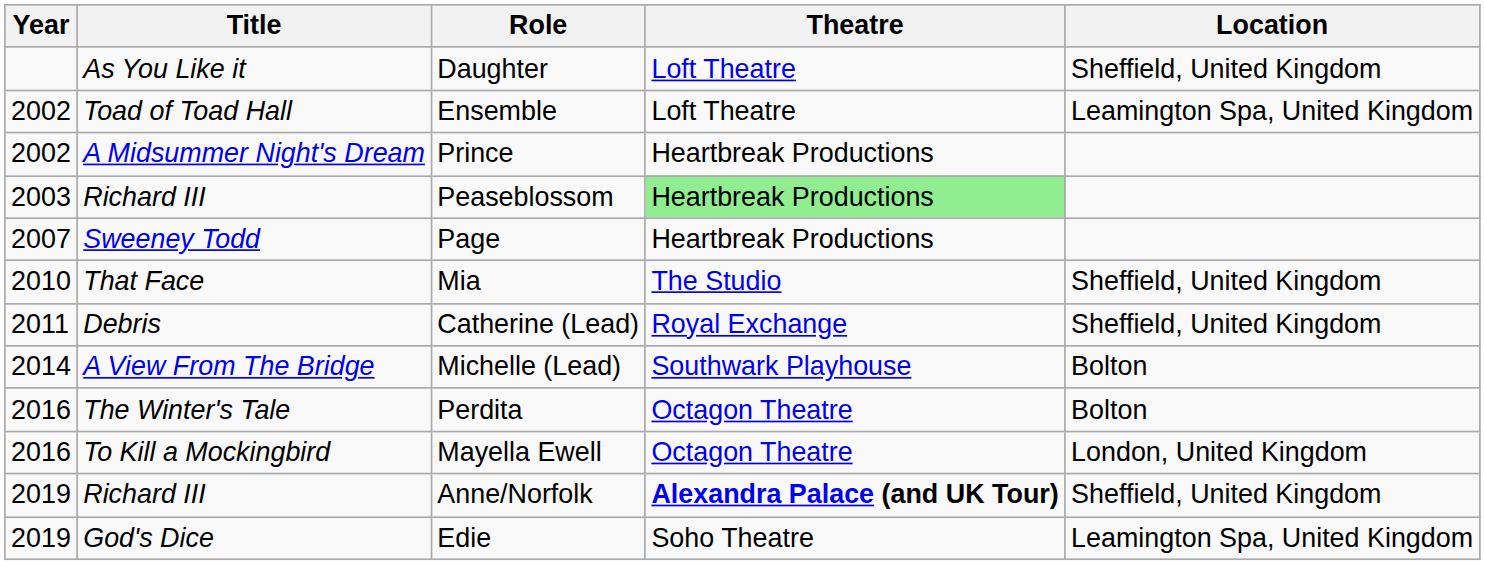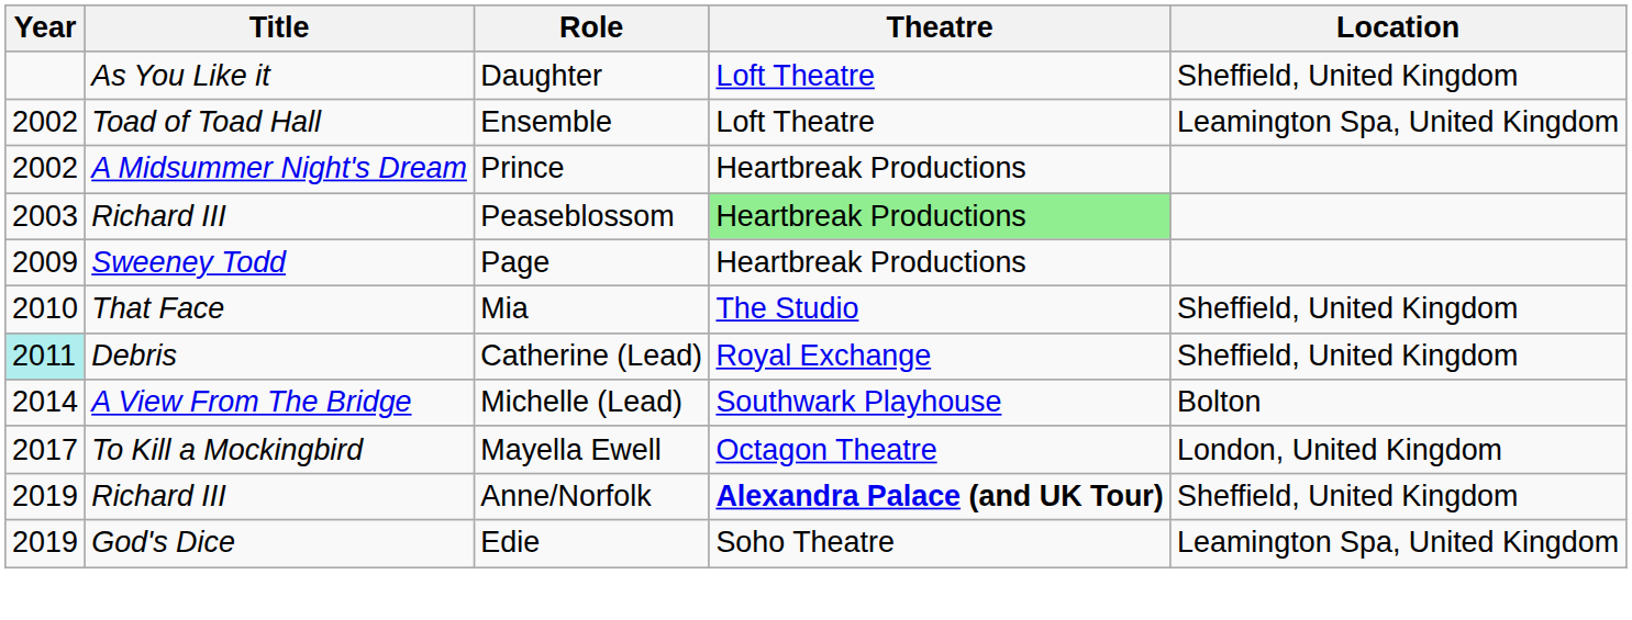 <table class="wikitable sortable">
 <tr>
 <th>Year</th>
 <th>Title</th>
 <th>Role</th>
 <th>Theatre</th>
 <th>Location</th>
 </tr>
 <tr>
 <td></td>
 <td><em>As You Like it</em></td>
 <td>Daughter</td>
 <td><a href='#'>Loft Theatre</a></td>
 <td>Sheffield, United Kingdom</td>
 </tr>
 <tr>
 <td>2002</td>
 <td><em>Toad of Toad Hall</em></td>
 <td>Ensemble</td>
 <td>Loft Theatre</td>
 <td>Leamington Spa, United Kingdom</td>
 </tr>
 <tr>
 <td>2002</td>
 <td><em><a href='#'>A Midsummer Night's Dream</a></em></td>
 <td>Prince</td>
 <td>Heartbreak Productions</td>
 <td></td>
 </tr>
 <tr>
 <td>2003</td>
 <td><em>Richard III</em></td>
 <td>Peaseblossom</td>
 <td style="background: lightgreen;">Heartbreak Productions</td>
 <td></td>
 </tr>
 <tr>
-<td>2007</td>
+<td>2009</td>
 <td><em><a href='#'>Sweeney Todd</a></em></td>
 <td>Page</td>
 <td>Heartbreak Productions</td>
 <td></td>
 </tr>
 <tr>
 <td>2010</td>
 <td><em>That Face</em></td>
 <td>Mia</td>
 <td><a href='#'>The Studio</a></td>
 <td>Sheffield, United Kingdom</td>
 </tr>
 <tr>
-<td>2011</td>
+<td style="background: paleturquoise;">2011</td>
 <td><em>Debris</em></td>
 <td>Catherine (Lead)</td>
 <td><a href='#'>Royal Exchange</a></td>
 <td>Sheffield, United Kingdom</td>
 </tr>
 <tr>
 <td>2014</td>
 <td><em><a href='#'>A View From The Bridge</a></em></td>
 <td>Michelle (Lead)</td>
 <td><a href='#'>Southwark Playhouse</a></td>
 <td>Bolton</td>
 </tr>
 <tr>
-<td>2016</td>
-<td><em>The Winter's Tale</em></td>
-<td>Perdita</td>
-<td><a href='#'>Octagon Theatre</a></td>
-<td>Bolton</td>
-</tr>
-<tr>
-<td>2016</td>
+<td>2017</td>
 <td><em>To Kill a Mockingbird</em></td>
 <td>Mayella Ewell</td>
 <td><a href='#'>Octagon Theatre</a></td>
 <td>London, United Kingdom</td>
 </tr>
 <tr>
 <td>2019</td>
 <td><em>Richard III</em> </td>
 <td>Anne/Norfolk</td>
 <td><strong><a href='#'>Alexandra Palace</a> (and UK Tour)</strong></td>
 <td>Sheffield, United Kingdom</td>
 </tr>
 <tr>
 <td>2019</td>
 <td><em>God's Dice</em></td>
 <td>Edie</td>
 <td>Soho Theatre</td>
 <td>Leamington Spa, United Kingdom</td>
 </tr>
 </table>
